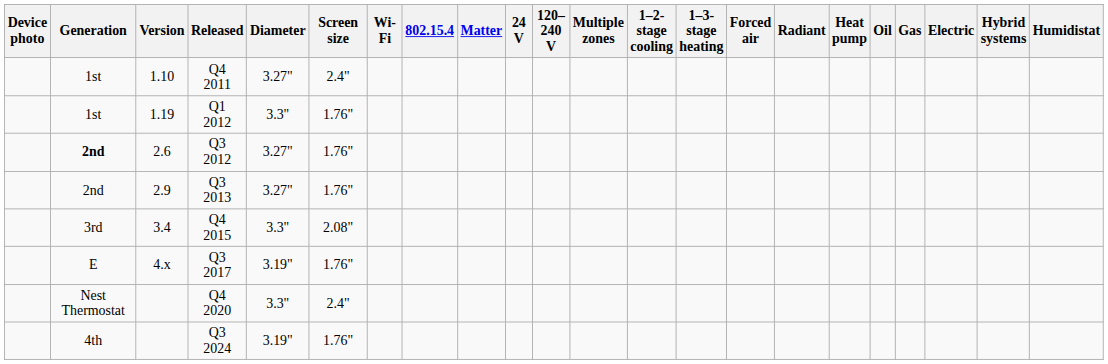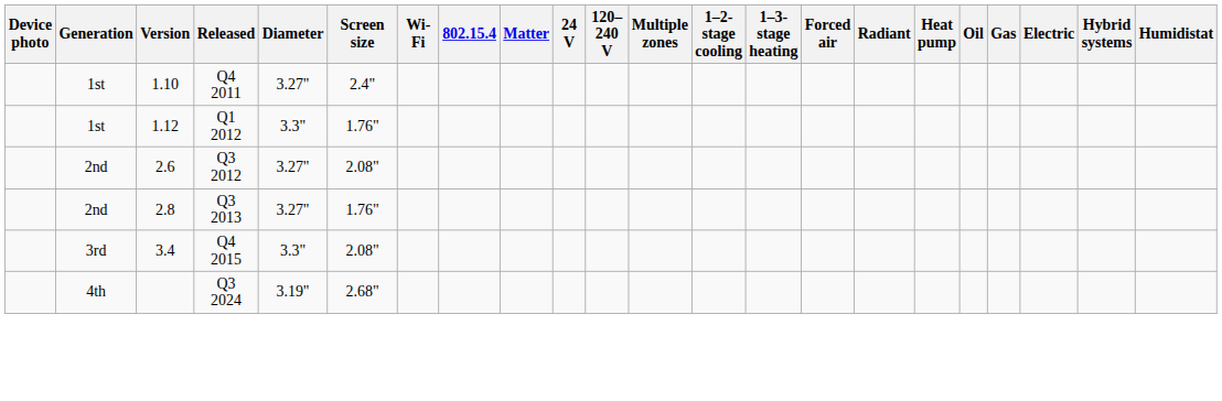 <table class="wikitable" style="text-align: center; width: 100%;">
 <tr>
 <th>Device<br>photo</th>
 <th>Generation</th>
 <th>Version</th>
 <th>Released</th>
 <th>Diameter</th>
 <th>Screen size</th>
 <th>Wi-Fi</th>
 <th><a href='#'>802.15.4</a></th>
 <th><a href='#'>Matter</a></th>
 <th>24 V</th>
 <th>120–<br>240 V</th>
 <th>Multiple<br>zones</th>
 <th>1–2-<br>stage<br>cooling</th>
 <th>1–3-<br>stage<br>heating</th>
 <th>Forced<br>air</th>
 <th>Radiant</th>
 <th>Heat<br>pump</th>
 <th>Oil</th>
 <th>Gas</th>
 <th>Electric</th>
 <th>Hybrid<br>systems</th>
 <th>Humidistat</th>
 </tr>
 <tr>
 <td></td>
 <td>1st</td>
 <td>1.10</td>
 <td>Q4<br>2011</td>
 <td>3.27"</td>
 <td>2.4"</td>
 <td></td>
 <td></td>
 <td></td>
 <td></td>
 <td></td>
 <td></td>
 <td></td>
 <td></td>
 <td></td>
 <td></td>
 <td></td>
 <td></td>
 <td></td>
 <td></td>
 <td></td>
 <td></td>
 </tr>
 <tr>
 <td></td>
 <td>1st</td>
-<td>1.19</td>
+<td>1.12</td>
 <td>Q1<br>2012</td>
 <td>3.3"</td>
 <td>1.76"</td>
 <td></td>
 <td></td>
 <td></td>
 <td></td>
 <td></td>
 <td></td>
 <td></td>
 <td></td>
 <td></td>
 <td></td>
 <td></td>
 <td></td>
 <td></td>
 <td></td>
 <td></td>
 <td></td>
 </tr>
 <tr>
 <td></td>
-<td><strong>2nd</strong></td>
+<td>2nd</td>
 <td>2.6</td>
 <td>Q3<br>2012</td>
 <td>3.27"</td>
-<td>1.76"</td>
+<td>2.08"</td>
 <td></td>
 <td></td>
 <td></td>
 <td></td>
 <td></td>
 <td></td>
 <td></td>
 <td></td>
 <td></td>
 <td></td>
 <td></td>
 <td></td>
 <td></td>
 <td></td>
 <td></td>
 <td></td>
 </tr>
 <tr>
 <td></td>
 <td>2nd</td>
-<td>2.9</td>
+<td>2.8</td>
 <td>Q3<br>2013</td>
 <td>3.27"</td>
 <td>1.76"</td>
 <td></td>
 <td></td>
 <td></td>
 <td></td>
 <td></td>
 <td></td>
 <td></td>
 <td></td>
 <td></td>
 <td></td>
 <td></td>
 <td></td>
 <td></td>
 <td></td>
 <td></td>
 <td></td>
 </tr>
 <tr>
 <td></td>
 <td>3rd</td>
 <td>3.4</td>
 <td>Q4<br>2015</td>
 <td>3.3"</td>
 <td>2.08"</td>
 <td></td>
 <td></td>
 <td></td>
 <td></td>
 <td></td>
 <td></td>
 <td></td>
 <td></td>
 <td></td>
 <td></td>
 <td></td>
 <td></td>
 <td></td>
 <td></td>
 <td></td>
 <td></td>
 </tr>
 <tr>
 <td></td>
-<td>E</td>
-<td>4.x</td>
-<td>Q3<br>2017</td>
-<td>3.19"</td>
-<td>1.76"</td>
-<td></td>
-<td></td>
-<td></td>
-<td></td>
-<td></td>
-<td></td>
-<td></td>
-<td></td>
-<td></td>
-<td></td>
-<td></td>
-<td></td>
-<td></td>
-<td></td>
-<td></td>
-<td></td>
-</tr>
-<tr>
-<td></td>
-<td>Nest Thermostat</td>
-<td></td>
-<td>Q4<br>2020</td>
-<td>3.3"</td>
-<td>2.4"</td>
-<td></td>
-<td></td>
-<td></td>
-<td></td>
-<td></td>
-<td></td>
-<td></td>
-<td></td>
-<td></td>
-<td></td>
-<td></td>
-<td></td>
-<td></td>
-<td></td>
-<td></td>
-<td></td>
-</tr>
-<tr>
-<td></td>
 <td>4th</td>
 <td></td>
 <td>Q3<br>2024</td>
 <td>3.19"</td>
-<td>1.76"</td>
+<td>2.68"</td>
 <td></td>
 <td></td>
 <td></td>
 <td></td>
 <td></td>
 <td></td>
 <td></td>
 <td></td>
 <td></td>
 <td></td>
 <td></td>
 <td></td>
 <td></td>
 <td></td>
 <td></td>
 <td></td>
 </tr>
 </table>
